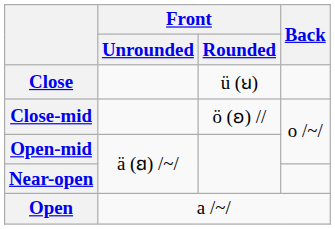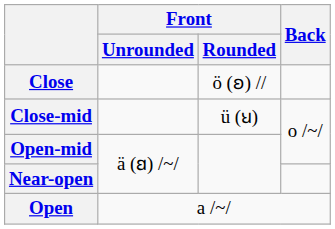 <table class="wikitable" style="text-align:center">
 <tr>
 <th rowspan="2"></th>
 <th colspan="2"><a href='#'>Front</a></th>
 <th rowspan="2"><a href='#'>Back</a></th>
 </tr>
 <tr class="small">
 <th><a href='#'>Unrounded</a></th>
 <th><a href='#'>Rounded</a></th>
 </tr>
 <tr>
 <th><a href='#'>Close</a></th>
 <td></td>
-<td>ü (ꞟ) </td>
+<td>ö (ꞝ) //</td>
 <td></td>
 </tr>
 <tr>
 <th><a href='#'>Close-mid</a></th>
 <td></td>
-<td>ö (ꞝ) //</td>
+<td>ü (ꞟ) </td>
 <td rowspan="2">o /~/</td>
 </tr>
 <tr>
 <th><a href='#'>Open-mid</a></th>
 <td rowspan="2">ä (ꞛ) /~/</td>
 <td rowspan="2"></td>
 </tr>
 <tr>
 <th><a href='#'>Near-open</a></th>
 <td></td>
 </tr>
 <tr>
 <th><a href='#'>Open</a></th>
 <td colspan="3">a /~/</td>
 </tr>
 </table>
